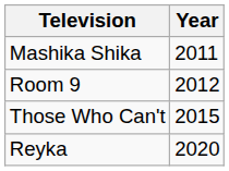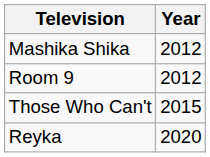 <table class="wikitable">
 <tr>
 <th>Television</th>
 <th>Year</th>
 </tr>
 <tr>
 <td>Mashika Shika</td>
-<td>2011</td>
+<td>2012</td>
 </tr>
 <tr>
 <td>Room 9</td>
 <td>2012</td>
 </tr>
 <tr>
 <td>Those Who Can't</td>
 <td>2015</td>
 </tr>
 <tr>
 <td>Reyka</td>
 <td>2020</td>
 </tr>
 </table>
